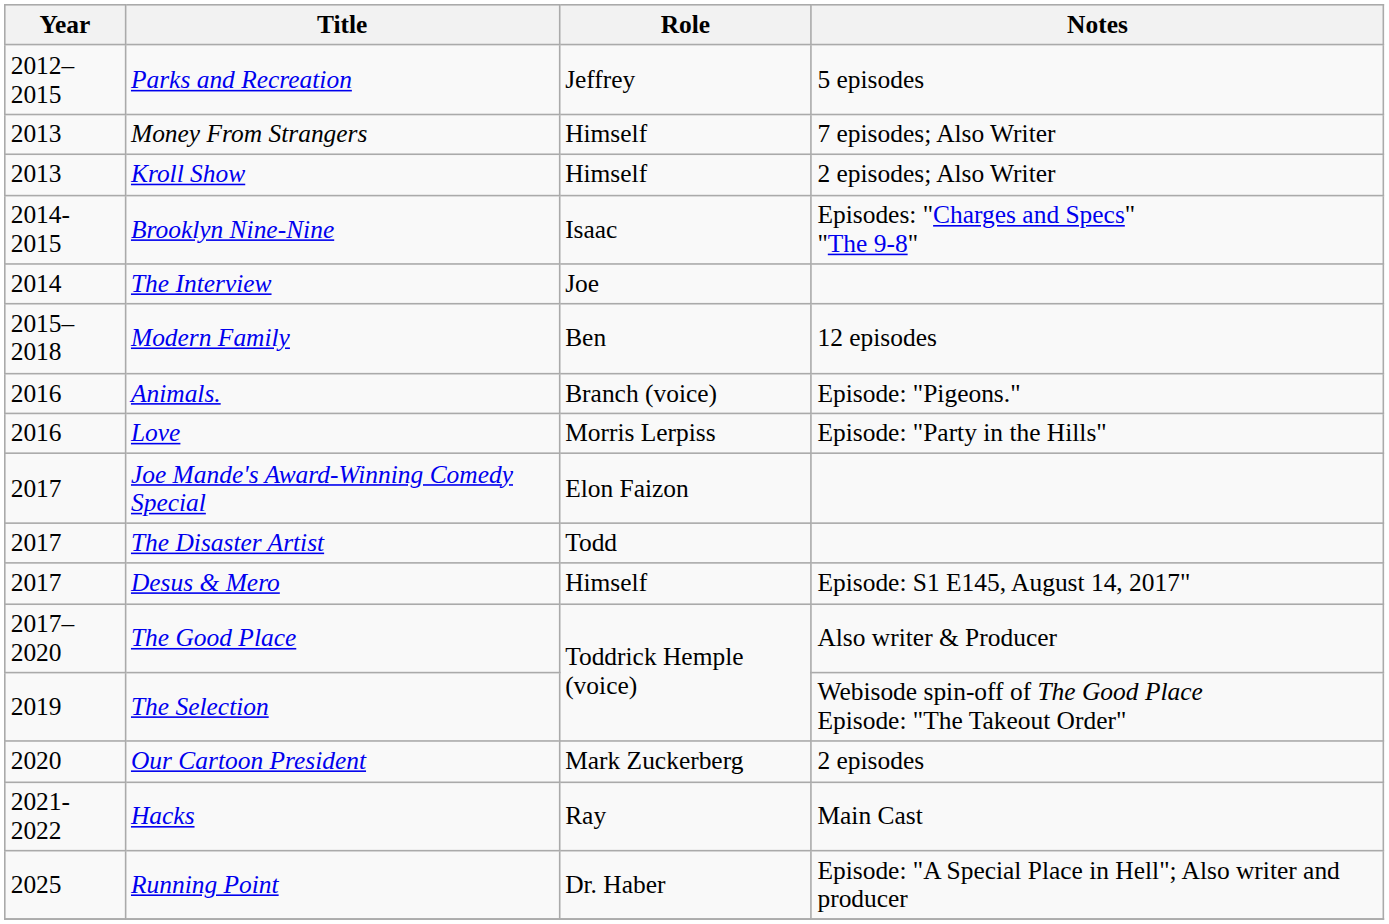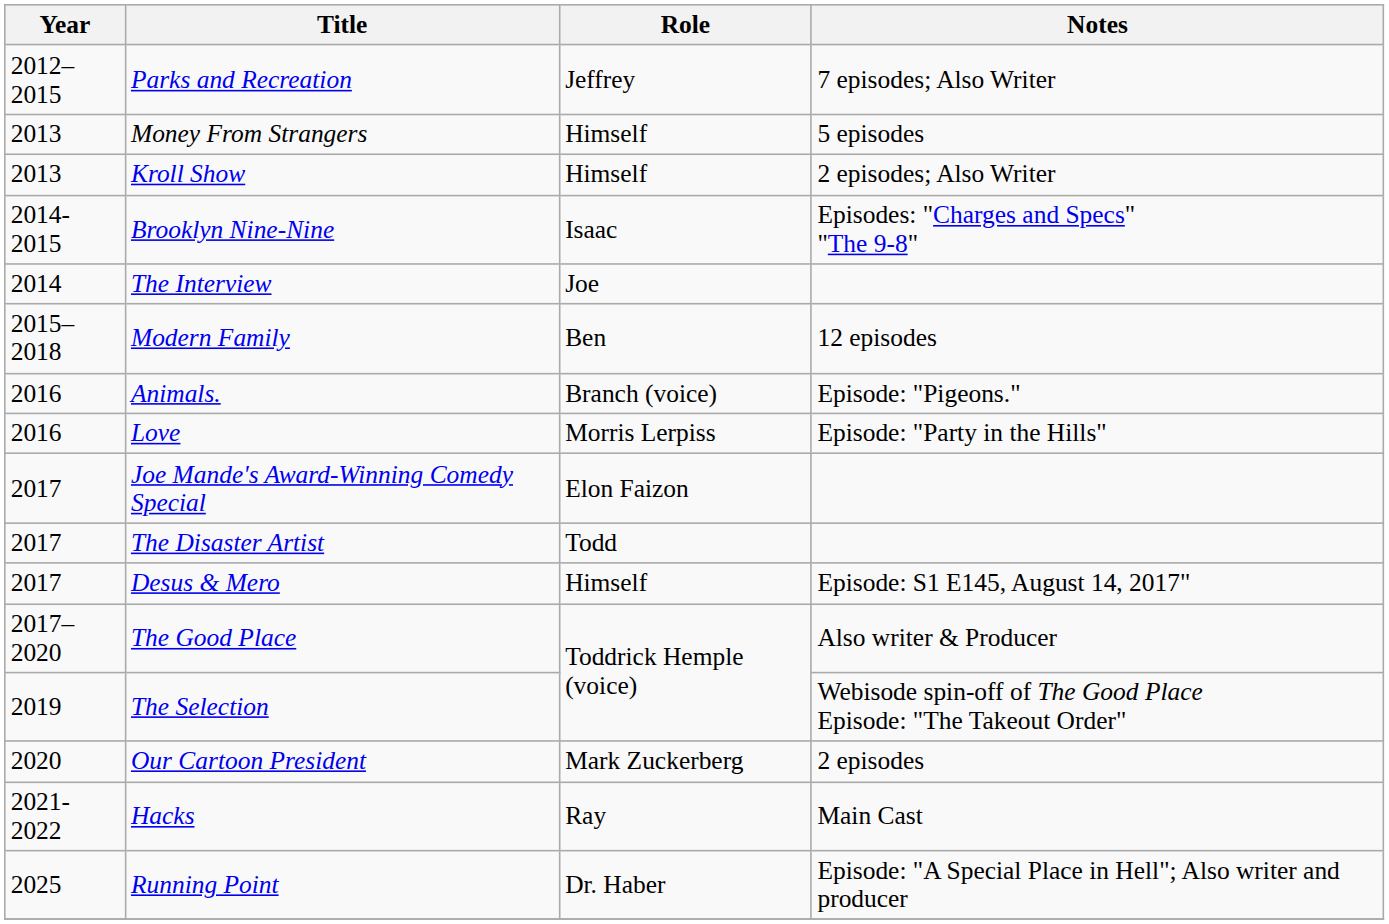 <table class="wikitable sortable">
 <tr>
 <th>Year</th>
 <th>Title</th>
 <th>Role</th>
 <th class="unsortable">Notes</th>
 </tr>
 <tr>
 <td>2012–2015</td>
 <td><em><a href='#'>Parks and Recreation</a></em></td>
 <td>Jeffrey</td>
-<td>5 episodes</td>
+<td>7 episodes; Also Writer</td>
 </tr>
 <tr>
 <td>2013</td>
 <td><em>Money From Strangers</em></td>
 <td>Himself</td>
-<td>7 episodes; Also Writer</td>
+<td>5 episodes</td>
 </tr>
 <tr>
 <td>2013</td>
 <td><em><a href='#'>Kroll Show</a></em></td>
 <td>Himself</td>
 <td>2 episodes; Also Writer</td>
 </tr>
 <tr>
 <td>2014-2015</td>
 <td><em><a href='#'>Brooklyn Nine-Nine</a></em></td>
 <td>Isaac</td>
 <td>Episodes: "<a href='#'>Charges and Specs</a>"<br>"<a href='#'>The 9-8</a>"</td>
 </tr>
 <tr>
 <td>2014</td>
 <td><em><a href='#'>The Interview</a></em></td>
 <td>Joe</td>
 <td></td>
 </tr>
 <tr>
 <td>2015–2018</td>
 <td><em><a href='#'>Modern Family</a></em></td>
 <td>Ben</td>
 <td>12 episodes</td>
 </tr>
 <tr>
 <td>2016</td>
 <td><em><a href='#'>Animals.</a></em></td>
 <td>Branch (voice)</td>
 <td>Episode: "Pigeons."</td>
 </tr>
 <tr>
 <td>2016</td>
 <td><em><a href='#'>Love</a></em></td>
 <td>Morris Lerpiss</td>
 <td>Episode: "Party in the Hills"</td>
 </tr>
 <tr>
 <td>2017</td>
 <td><em><a href='#'>Joe Mande's Award-Winning Comedy Special</a></em></td>
 <td>Elon Faizon</td>
 <td></td>
 </tr>
 <tr>
 <td>2017</td>
 <td><em><a href='#'>The Disaster Artist</a></em></td>
 <td>Todd</td>
 <td></td>
 </tr>
 <tr>
 <td>2017</td>
 <td><em><a href='#'>Desus & Mero</a></em></td>
 <td>Himself</td>
 <td>Episode: S1 E145, August 14, 2017"</td>
 </tr>
 <tr>
 <td>2017–2020</td>
 <td><em><a href='#'>The Good Place</a></em></td>
 <td rowspan=2>Toddrick Hemple (voice)</td>
 <td>Also writer & Producer</td>
 </tr>
 <tr>
 <td>2019</td>
 <td><em><a href='#'>The Selection</a></em></td>
 <td>Webisode spin-off of <em>The Good Place</em><br>Episode: "The Takeout Order"</td>
 </tr>
 <tr>
 <td>2020</td>
 <td><em><a href='#'>Our Cartoon President</a></em></td>
 <td>Mark Zuckerberg</td>
 <td>2 episodes</td>
 </tr>
 <tr>
 <td>2021-2022</td>
 <td><em><a href='#'>Hacks</a></em></td>
 <td>Ray</td>
 <td>Main Cast </td>
 </tr>
 <tr>
 <td>2025</td>
 <td><em><a href='#'>Running Point</a></em></td>
 <td>Dr. Haber</td>
 <td>Episode: "A Special Place in Hell"; Also writer and producer</td>
 </tr>
 <tr>
 </tr>
 </table>
